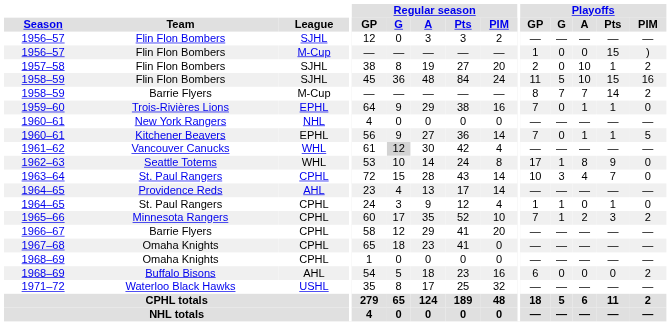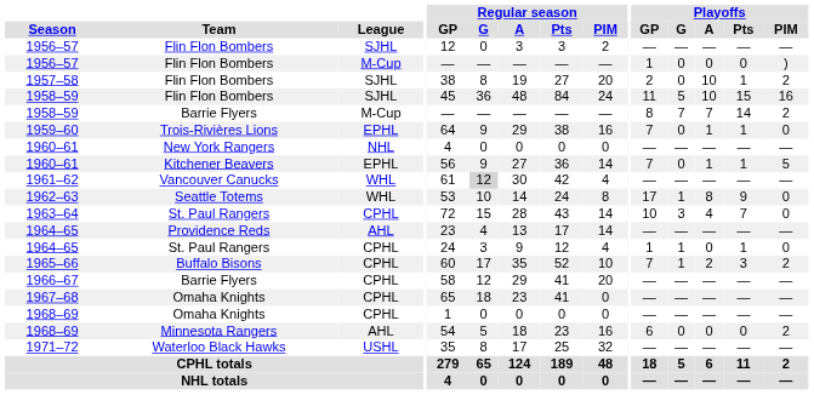 <table border="0" cellpadding="1" cellspacing="0" style="text-align:center; width:60em">
 <tr bgcolor="#e0e0e0">
 <th colspan="3" bgcolor="#ffffff"></th>
 <th rowspan="100" bgcolor="#ffffff"></th>
 <th colspan="5"><a href='#'>Regular season</a></th>
 <th rowspan="100" bgcolor="#ffffff"></th>
 <th colspan="5"><a href='#'>Playoffs</a></th>
 </tr>
 <tr bgcolor="#e0e0e0">
 <th><a href='#'>Season</a></th>
 <th>Team</th>
 <th>League</th>
 <th>GP</th>
 <th><a href='#'>G</a></th>
 <th><a href='#'>A</a></th>
 <th><a href='#'>Pts</a></th>
 <th><a href='#'>PIM</a></th>
 <th>GP</th>
 <th>G</th>
 <th>A</th>
 <th>Pts</th>
 <th>PIM</th>
 </tr>
 <tr>
 <td><a href='#'>1956–57</a></td>
 <td><a href='#'>Flin Flon Bombers</a></td>
 <td><a href='#'>SJHL</a></td>
 <td>12</td>
 <td>0</td>
 <td>3</td>
 <td>3</td>
 <td>2</td>
 <td>—</td>
 <td>—</td>
 <td>—</td>
 <td>—</td>
 <td>—</td>
 </tr>
 <tr bgcolor="#f0f0f0">
 <td><a href='#'>1956–57</a></td>
 <td>Flin Flon Bombers</td>
 <td><a href='#'>M-Cup</a></td>
 <td>—</td>
 <td>—</td>
 <td>—</td>
 <td>—</td>
 <td>—</td>
 <td>1</td>
 <td>0</td>
 <td>0</td>
-<td>15</td>
+<td>0</td>
 <td>)</td>
 </tr>
 <tr>
 <td><a href='#'>1957–58</a></td>
 <td>Flin Flon Bombers</td>
 <td>SJHL</td>
 <td>38</td>
 <td>8</td>
 <td>19</td>
 <td>27</td>
 <td>20</td>
 <td>2</td>
 <td>0</td>
 <td>10</td>
 <td>1</td>
 <td>2</td>
 </tr>
 <tr bgcolor="#f0f0f0">
 <td><a href='#'>1958–59</a></td>
 <td>Flin Flon Bombers</td>
 <td>SJHL</td>
 <td>45</td>
 <td>36</td>
 <td>48</td>
 <td>84</td>
 <td>24</td>
 <td>11</td>
 <td>5</td>
 <td>10</td>
 <td>15</td>
 <td>16</td>
 </tr>
 <tr>
 <td><a href='#'>1958–59</a></td>
 <td>Barrie Flyers</td>
 <td>M-Cup</td>
 <td>—</td>
 <td>—</td>
 <td>—</td>
 <td>—</td>
 <td>—</td>
 <td>8</td>
 <td>7</td>
 <td>7</td>
 <td>14</td>
 <td>2</td>
 </tr>
 <tr bgcolor="#f0f0f0">
 <td><a href='#'>1959–60</a></td>
 <td><a href='#'>Trois-Rivières Lions</a></td>
 <td><a href='#'>EPHL</a></td>
 <td>64</td>
 <td>9</td>
 <td>29</td>
 <td>38</td>
 <td>16</td>
 <td>7</td>
 <td>0</td>
 <td>1</td>
 <td>1</td>
 <td>0</td>
 </tr>
 <tr>
 <td><a href='#'>1960–61</a></td>
 <td><a href='#'>New York Rangers</a></td>
 <td><a href='#'>NHL</a></td>
 <td>4</td>
 <td>0</td>
 <td>0</td>
 <td>0</td>
 <td>0</td>
 <td>—</td>
 <td>—</td>
 <td>—</td>
 <td>—</td>
 <td>—</td>
 </tr>
 <tr bgcolor="#f0f0f0">
 <td><a href='#'>1960–61</a></td>
 <td><a href='#'>Kitchener Beavers</a></td>
 <td>EPHL</td>
 <td>56</td>
 <td>9</td>
 <td>27</td>
 <td>36</td>
 <td>14</td>
 <td>7</td>
 <td>0</td>
 <td>1</td>
 <td>1</td>
 <td>5</td>
 </tr>
 <tr>
 <td><a href='#'>1961–62</a></td>
 <td><a href='#'>Vancouver Canucks</a></td>
 <td><a href='#'>WHL</a></td>
 <td>61</td>
 <td style="background: lightgrey;">12</td>
 <td>30</td>
 <td>42</td>
 <td>4</td>
 <td>—</td>
 <td>—</td>
 <td>—</td>
 <td>—</td>
 <td>—</td>
 </tr>
 <tr bgcolor="#f0f0f0">
 <td><a href='#'>1962–63</a></td>
 <td><a href='#'>Seattle Totems</a></td>
 <td>WHL</td>
 <td>53</td>
 <td>10</td>
 <td>14</td>
 <td>24</td>
 <td>8</td>
 <td>17</td>
 <td>1</td>
 <td>8</td>
 <td>9</td>
 <td>0</td>
 </tr>
 <tr>
 <td><a href='#'>1963–64</a></td>
 <td><a href='#'>St. Paul Rangers</a></td>
 <td><a href='#'>CPHL</a></td>
 <td>72</td>
 <td>15</td>
 <td>28</td>
 <td>43</td>
 <td>14</td>
 <td>10</td>
 <td>3</td>
 <td>4</td>
 <td>7</td>
 <td>0</td>
 </tr>
 <tr bgcolor="#f0f0f0">
 <td><a href='#'>1964–65</a></td>
 <td><a href='#'>Providence Reds</a></td>
 <td><a href='#'>AHL</a></td>
 <td>23</td>
 <td>4</td>
 <td>13</td>
 <td>17</td>
 <td>14</td>
 <td>—</td>
 <td>—</td>
 <td>—</td>
 <td>—</td>
 <td>—</td>
 </tr>
 <tr>
 <td><a href='#'>1964–65</a></td>
 <td>St. Paul Rangers</td>
 <td>CPHL</td>
 <td>24</td>
 <td>3</td>
 <td>9</td>
 <td>12</td>
 <td>4</td>
 <td>1</td>
 <td>1</td>
 <td>0</td>
 <td>1</td>
 <td>0</td>
 </tr>
 <tr bgcolor="#f0f0f0">
 <td><a href='#'>1965–66</a></td>
-<td><a href='#'>Minnesota Rangers</a></td>
+<td><a href='#'>Buffalo Bisons</a></td>
 <td>CPHL</td>
 <td>60</td>
 <td>17</td>
 <td>35</td>
 <td>52</td>
 <td>10</td>
 <td>7</td>
 <td>1</td>
 <td>2</td>
 <td>3</td>
 <td>2</td>
 </tr>
 <tr>
 <td><a href='#'>1966–67</a></td>
 <td>Barrie Flyers</td>
 <td>CPHL</td>
 <td>58</td>
 <td>12</td>
 <td>29</td>
 <td>41</td>
 <td>20</td>
 <td>—</td>
 <td>—</td>
 <td>—</td>
 <td>—</td>
 <td>—</td>
 </tr>
 <tr bgcolor="#f0f0f0">
 <td><a href='#'>1967–68</a></td>
 <td>Omaha Knights</td>
 <td>CPHL</td>
 <td>65</td>
 <td>18</td>
 <td>23</td>
 <td>41</td>
 <td>0</td>
 <td>—</td>
 <td>—</td>
 <td>—</td>
 <td>—</td>
 <td>—</td>
 </tr>
 <tr>
 <td><a href='#'>1968–69</a></td>
 <td>Omaha Knights</td>
 <td>CPHL</td>
 <td>1</td>
 <td>0</td>
 <td>0</td>
 <td>0</td>
 <td>0</td>
 <td>—</td>
 <td>—</td>
 <td>—</td>
 <td>—</td>
 <td>—</td>
 </tr>
 <tr bgcolor="#f0f0f0">
 <td><a href='#'>1968–69</a></td>
-<td><a href='#'>Buffalo Bisons</a></td>
+<td><a href='#'>Minnesota Rangers</a></td>
 <td>AHL</td>
 <td>54</td>
 <td>5</td>
 <td>18</td>
 <td>23</td>
 <td>16</td>
 <td>6</td>
 <td>0</td>
 <td>0</td>
 <td>0</td>
 <td>2</td>
 </tr>
 <tr>
 <td><a href='#'>1971–72</a></td>
 <td><a href='#'>Waterloo Black Hawks</a></td>
 <td><a href='#'>USHL</a></td>
 <td>35</td>
 <td>8</td>
 <td>17</td>
 <td>25</td>
 <td>32</td>
 <td>—</td>
 <td>—</td>
 <td>—</td>
 <td>—</td>
 <td>—</td>
 </tr>
 <tr bgcolor="#e0e0e0">
 <th colspan="3">CPHL totals</th>
 <th>279</th>
 <th>65</th>
 <th>124</th>
 <th>189</th>
 <th>48</th>
 <th>18</th>
 <th>5</th>
 <th>6</th>
 <th>11</th>
 <th>2</th>
 </tr>
 <tr bgcolor="#e0e0e0">
 <th colspan="3">NHL totals</th>
 <th>4</th>
 <th>0</th>
 <th>0</th>
 <th>0</th>
 <th>0</th>
 <th>—</th>
 <th>—</th>
 <th>—</th>
 <th>—</th>
 <th>—</th>
 </tr>
 </table>
